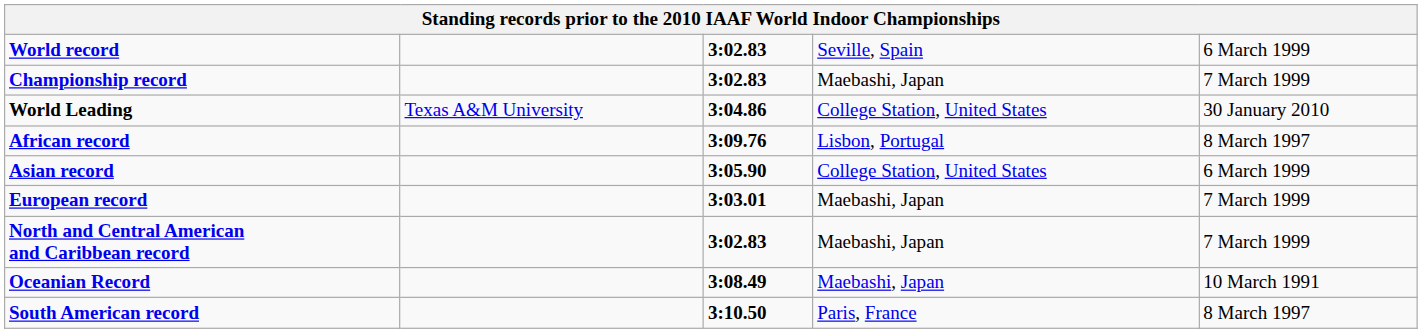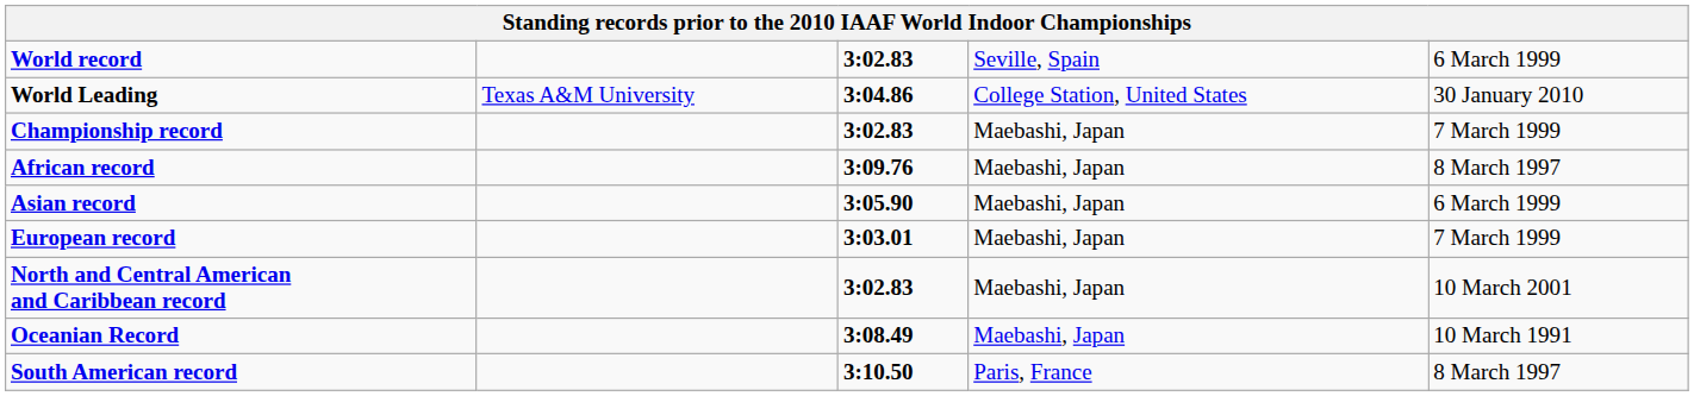 <table class="wikitable" width=75%>
 <tr>
 <th colspan="5">Standing records prior to the 2010 IAAF World Indoor Championships</th>
 </tr>
 <tr>
 <td><strong><a href='#'>World record</a></strong></td>
 <td></td>
 <td><strong>3:02.83</strong></td>
 <td><a href='#'>Seville</a>, <a href='#'>Spain</a></td>
 <td>6 March 1999</td>
 </tr>
 <tr>
+<td><strong>World Leading</strong></td>
+<td><a href='#'>Texas A&M University</a></td>
+<td><strong>3:04.86</strong></td>
+<td><a href='#'>College Station</a>, <a href='#'>United States</a></td>
+<td>30 January 2010</td>
+</tr>
+<tr>
 <td><strong><a href='#'>Championship record</a></strong></td>
 <td></td>
 <td><strong>3:02.83</strong></td>
 <td>Maebashi, Japan</td>
 <td>7 March 1999</td>
 </tr>
 <tr>
-<td><strong>World Leading</strong></td>
-<td><a href='#'>Texas A&M University</a></td>
-<td><strong>3:04.86</strong></td>
-<td><a href='#'>College Station</a>, <a href='#'>United States</a></td>
-<td>30 January 2010</td>
-</tr>
-<tr>
 <td><strong><a href='#'>African record</a></strong></td>
 <td></td>
 <td><strong>3:09.76</strong></td>
-<td><a href='#'>Lisbon</a>, <a href='#'>Portugal</a></td>
+<td>Maebashi, Japan</td>
 <td>8 March 1997</td>
 </tr>
 <tr>
 <td><strong><a href='#'>Asian record</a></strong></td>
 <td></td>
 <td><strong>3:05.90</strong></td>
-<td><a href='#'>College Station</a>, <a href='#'>United States</a></td>
+<td>Maebashi, Japan</td>
 <td>6 March 1999</td>
 </tr>
 <tr>
 <td><strong><a href='#'>European record</a></strong></td>
 <td></td>
 <td><strong>3:03.01</strong></td>
 <td>Maebashi, Japan</td>
 <td>7 March 1999</td>
 </tr>
 <tr>
 <td><strong><a href='#'>North and Central American <br>and Caribbean record</a></strong></td>
 <td></td>
 <td><strong>3:02.83</strong></td>
 <td>Maebashi, Japan</td>
-<td>7 March 1999</td>
+<td>10 March 2001</td>
 </tr>
 <tr>
 <td><strong><a href='#'>Oceanian Record</a></strong></td>
 <td></td>
 <td><strong>3:08.49</strong></td>
 <td><a href='#'>Maebashi</a>, <a href='#'>Japan</a></td>
 <td>10 March 1991</td>
 </tr>
 <tr>
 <td><strong><a href='#'>South American record</a></strong></td>
 <td></td>
 <td><strong>3:10.50</strong></td>
 <td><a href='#'>Paris</a>, <a href='#'>France</a></td>
 <td>8 March 1997</td>
 </tr>
 </table>
